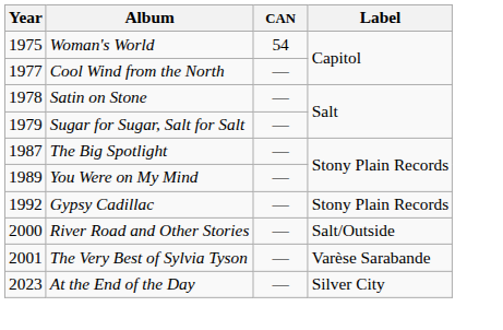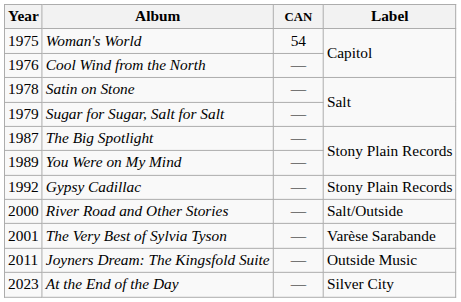 <table class="wikitable">
 <tr>
 <th>Year</th>
 <th>Album</th>
 <th style="width:45px;"><small>CAN</small></th>
 <th>Label</th>
 </tr>
 <tr>
 <td>1975</td>
 <td><em>Woman's World</em></td>
 <td style="text-align:center;">54</td>
 <td rowspan="2">Capitol</td>
 </tr>
 <tr>
-<td>1977</td>
+<td>1976</td>
 <td><em>Cool Wind from the North</em></td>
 <td style="text-align:center;">—</td>
 </tr>
 <tr>
 <td>1978</td>
 <td><em>Satin on Stone</em></td>
 <td style="text-align:center;">—</td>
 <td rowspan="2">Salt</td>
 </tr>
 <tr>
 <td>1979</td>
 <td><em>Sugar for Sugar, Salt for Salt</em></td>
 <td style="text-align:center;">—</td>
 </tr>
 <tr>
 <td>1987</td>
 <td><em>The Big Spotlight</em></td>
 <td style="text-align:center;">—</td>
 <td rowspan="2">Stony Plain Records</td>
 </tr>
 <tr>
 <td>1989</td>
 <td><em>You Were on My Mind</em></td>
 <td style="text-align:center;">—</td>
 </tr>
 <tr>
 <td>1992</td>
 <td><em>Gypsy Cadillac</em></td>
 <td style="text-align:center;">—</td>
 <td>Stony Plain Records</td>
 </tr>
 <tr>
 <td>2000</td>
 <td><em>River Road and Other Stories</em></td>
 <td style="text-align:center;">—</td>
 <td>Salt/Outside</td>
 </tr>
 <tr>
 <td>2001</td>
 <td><em>The Very Best of Sylvia Tyson</em></td>
 <td style="text-align:center;">—</td>
 <td>Varèse Sarabande</td>
 </tr>
 <tr>
+<td>2011</td>
+<td><em>Joyners Dream: The Kingsfold Suite</em></td>
+<td style="text-align:center;">—</td>
+<td>Outside Music</td>
+</tr>
+<tr>
 <td>2023</td>
 <td><em>At the End of the Day</em></td>
 <td style="text-align:center;">—</td>
 <td>Silver City</td>
 </tr>
 </table>
